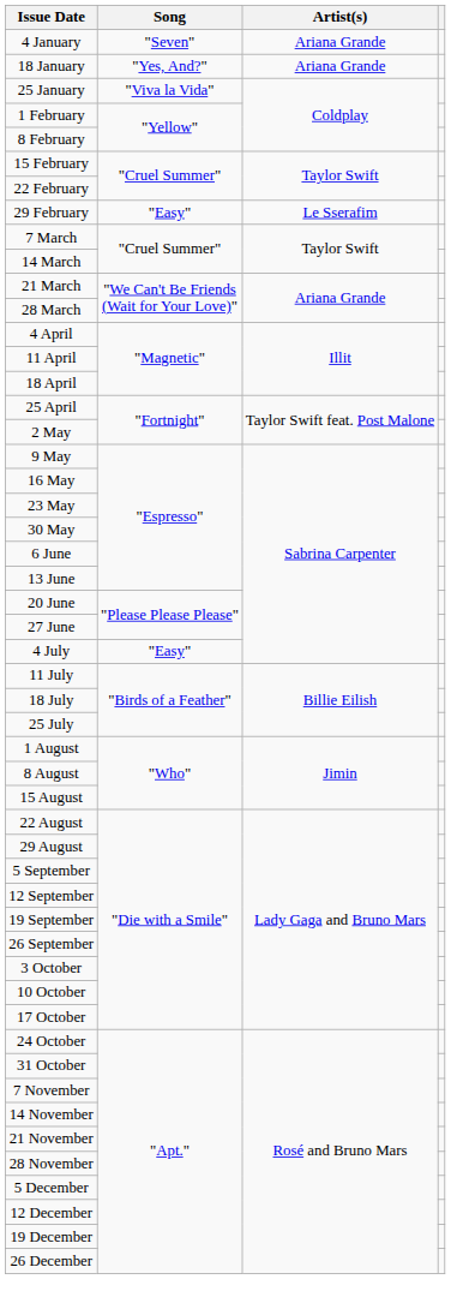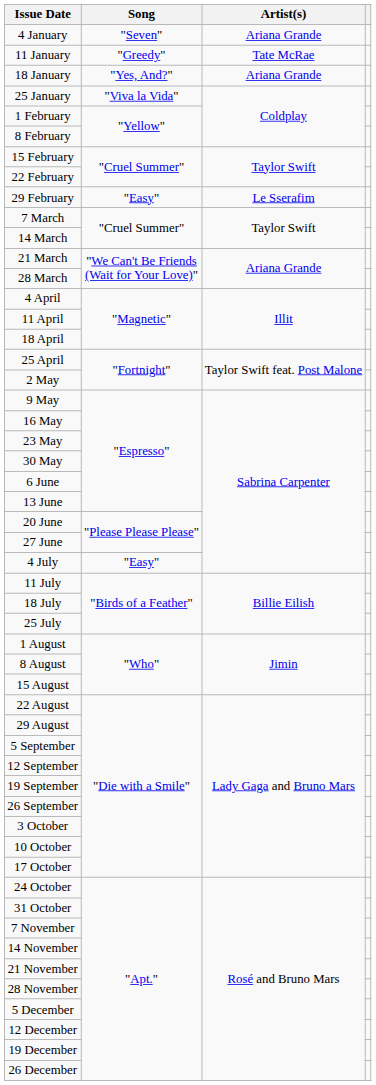 <table class="wikitable" style="text-align: center">
 <tr>
 <th style="text-align: center">Issue Date</th>
 <th style="text-align: center">Song</th>
 <th style="text-align: center">Artist(s)</th>
 <th style="text-align: center"></th>
 </tr>
 <tr>
 <td>4 January</td>
 <td>"<a href='#'>Seven</a>"</td>
 <td><a href='#'>Ariana Grande</a></td>
+<td></td>
+</tr>
+<tr>
+<td>11 January</td>
+<td>"<a href='#'>Greedy</a>"</td>
+<td><a href='#'>Tate McRae</a></td>
 <td></td>
 </tr>
 <tr>
 <td>18 January</td>
 <td>"<a href='#'>Yes, And?</a>"</td>
 <td><a href='#'>Ariana Grande</a></td>
 <td></td>
 </tr>
 <tr>
 <td>25 January</td>
 <td>"<a href='#'>Viva la Vida</a>"</td>
 <td rowspan="3"><a href='#'>Coldplay</a></td>
 <td></td>
 </tr>
 <tr>
 <td>1 February</td>
 <td rowspan="2">"<a href='#'>Yellow</a>"</td>
 <td></td>
 </tr>
 <tr>
 <td>8 February</td>
 <td></td>
 </tr>
 <tr>
 <td>15 February</td>
 <td rowspan="2">"<a href='#'>Cruel Summer</a>"</td>
 <td rowspan="2"><a href='#'>Taylor Swift</a></td>
 <td></td>
 </tr>
 <tr>
 <td>22 February</td>
 <td></td>
 </tr>
 <tr>
 <td>29 February</td>
 <td>"<a href='#'>Easy</a>"</td>
 <td><a href='#'>Le Sserafim</a></td>
 <td></td>
 </tr>
 <tr>
 <td>7 March</td>
 <td rowspan="2">"Cruel Summer"</td>
 <td rowspan="2">Taylor Swift</td>
 <td></td>
 </tr>
 <tr>
 <td>14 March</td>
 <td></td>
 </tr>
 <tr>
 <td>21 March</td>
 <td rowspan="2">"<a href='#'>We Can't Be Friends<br>(Wait for Your Love)</a>"</td>
 <td rowspan="2"><a href='#'>Ariana Grande</a></td>
 <td></td>
 </tr>
 <tr>
 <td>28 March</td>
 <td></td>
 </tr>
 <tr>
 <td>4 April</td>
 <td rowspan="3">"<a href='#'>Magnetic</a>"</td>
 <td rowspan="3"><a href='#'>Illit</a></td>
 <td></td>
 </tr>
 <tr>
 <td>11 April</td>
 <td></td>
 </tr>
 <tr>
 <td>18 April</td>
 <td></td>
 </tr>
 <tr>
 <td>25 April</td>
 <td rowspan="2">"<a href='#'>Fortnight</a>"</td>
 <td rowspan="2">Taylor Swift feat. <a href='#'>Post Malone</a></td>
 <td></td>
 </tr>
 <tr>
 <td>2 May</td>
 <td></td>
 </tr>
 <tr>
 <td>9 May</td>
 <td rowspan="6">"<a href='#'>Espresso</a>"</td>
 <td rowspan="9"><a href='#'>Sabrina Carpenter</a></td>
 <td></td>
 </tr>
 <tr>
 <td>16 May</td>
 <td></td>
 </tr>
 <tr>
 <td>23 May</td>
 <td></td>
 </tr>
 <tr>
 <td>30 May</td>
 <td></td>
 </tr>
 <tr>
 <td>6 June</td>
 <td></td>
 </tr>
 <tr>
 <td>13 June</td>
 <td></td>
 </tr>
 <tr>
 <td>20 June</td>
 <td rowspan="2">"<a href='#'>Please Please Please</a>"</td>
 <td></td>
 </tr>
 <tr>
 <td>27 June</td>
 <td></td>
 </tr>
 <tr>
 <td>4 July</td>
 <td>"<a href='#'>Easy</a>"</td>
 <td></td>
 </tr>
 <tr>
 <td>11 July</td>
 <td rowspan="3">"<a href='#'>Birds of a Feather</a>"</td>
 <td rowspan="3"><a href='#'>Billie Eilish</a></td>
 <td></td>
 </tr>
 <tr>
 <td>18 July</td>
 <td></td>
 </tr>
 <tr>
 <td>25 July</td>
 <td></td>
 </tr>
 <tr>
 <td>1 August</td>
 <td rowspan="3">"<a href='#'>Who</a>"</td>
 <td rowspan="3"><a href='#'>Jimin</a></td>
 <td></td>
 </tr>
 <tr>
 <td>8 August</td>
 <td></td>
 </tr>
 <tr>
 <td>15 August</td>
 <td></td>
 </tr>
 <tr>
 <td>22 August</td>
 <td rowspan="9">"<a href='#'>Die with a Smile</a>"</td>
 <td rowspan="9"><a href='#'>Lady Gaga</a> and <a href='#'>Bruno Mars</a></td>
 <td></td>
 </tr>
 <tr>
 <td>29 August</td>
 <td></td>
 </tr>
 <tr>
 <td>5 September</td>
 <td></td>
 </tr>
 <tr>
 <td>12 September</td>
 <td></td>
 </tr>
 <tr>
 <td>19 September</td>
 <td></td>
 </tr>
 <tr>
 <td>26 September</td>
 <td></td>
 </tr>
 <tr>
 <td>3 October</td>
 <td></td>
 </tr>
 <tr>
 <td>10 October</td>
 <td></td>
 </tr>
 <tr>
 <td>17 October</td>
 <td></td>
 </tr>
 <tr>
 <td>24 October</td>
 <td rowspan="10">"<a href='#'>Apt.</a>"</td>
 <td rowspan="10"><a href='#'>Rosé</a> and Bruno Mars</td>
 <td></td>
 </tr>
 <tr>
 <td>31 October</td>
 <td></td>
 </tr>
 <tr>
 <td>7 November</td>
 <td></td>
 </tr>
 <tr>
 <td>14 November</td>
 <td></td>
 </tr>
 <tr>
 <td>21 November</td>
 <td></td>
 </tr>
 <tr>
 <td>28 November</td>
 <td></td>
 </tr>
 <tr>
 <td>5 December</td>
 <td></td>
 </tr>
 <tr>
 <td>12 December</td>
 <td></td>
 </tr>
 <tr>
 <td>19 December</td>
 <td></td>
 </tr>
 <tr>
 <td>26 December</td>
 <td></td>
 </tr>
 </table>
